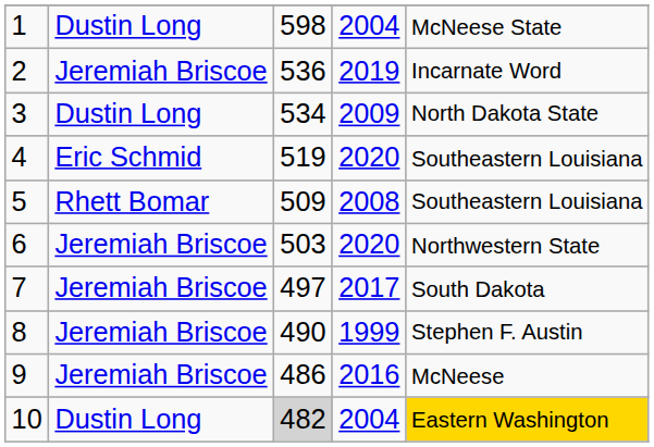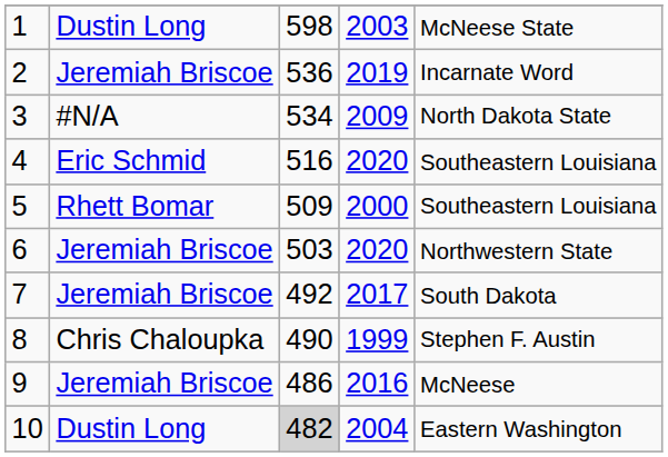 <table class="wikitable">
 <tr>
 </tr>
 <tr>
 <td>1</td>
 <td><a href='#'>Dustin Long</a></td>
 <td><abbr>598</abbr></td>
-<td><a href='#'>2004</a></td>
+<td><a href='#'>2003</a></td>
 <td style="font-size:80%;">McNeese State</td>
 </tr>
 <tr>
 <td>2</td>
 <td><a href='#'>Jeremiah Briscoe</a></td>
 <td><abbr>536</abbr></td>
 <td><a href='#'>2019</a></td>
 <td style="font-size:80%;">Incarnate Word</td>
 </tr>
 <tr>
 <td>3</td>
-<td><a href='#'>Dustin Long</a></td>
+<td>#N/A</td>
 <td><abbr>534</abbr></td>
 <td><a href='#'>2009</a></td>
 <td style="font-size:80%;">North Dakota State</td>
 </tr>
 <tr>
 <td>4</td>
 <td><a href='#'>Eric Schmid</a></td>
-<td><abbr>519</abbr></td>
+<td><abbr>516</abbr></td>
 <td><a href='#'>2020</a></td>
 <td style="font-size:80%;">Southeastern Louisiana</td>
 </tr>
 <tr>
 <td>5</td>
 <td><a href='#'>Rhett Bomar</a></td>
 <td><abbr>509</abbr></td>
-<td><a href='#'>2008</a></td>
+<td><a href='#'>2000</a></td>
 <td style="font-size:80%;">Southeastern Louisiana</td>
 </tr>
 <tr>
 <td>6</td>
 <td><a href='#'>Jeremiah Briscoe</a></td>
 <td><abbr>503</abbr></td>
 <td><a href='#'>2020</a></td>
 <td style="font-size:80%;">Northwestern State</td>
 </tr>
 <tr>
 <td>7</td>
 <td><a href='#'>Jeremiah Briscoe</a></td>
-<td><abbr>497</abbr></td>
+<td><abbr>492</abbr></td>
 <td><a href='#'>2017</a></td>
 <td style="font-size:80%;">South Dakota</td>
 </tr>
 <tr>
 <td>8</td>
-<td><a href='#'>Jeremiah Briscoe</a></td>
+<td>Chris Chaloupka</td>
 <td><abbr>490</abbr></td>
 <td><a href='#'>1999</a></td>
 <td style="font-size:80%;">Stephen F. Austin</td>
 </tr>
 <tr>
 <td>9</td>
 <td><a href='#'>Jeremiah Briscoe</a></td>
 <td><abbr>486</abbr></td>
 <td><a href='#'>2016</a></td>
 <td style="font-size:80%;">McNeese</td>
 </tr>
 <tr>
 <td>10</td>
 <td><a href='#'>Dustin Long</a></td>
 <td style="background: lightgrey;"><abbr>482</abbr></td>
 <td><a href='#'>2004</a></td>
-<td style="background: gold; font-size:80%;">Eastern Washington</td>
+<td style="font-size:80%;">Eastern Washington</td>
 </tr>
 </table>
